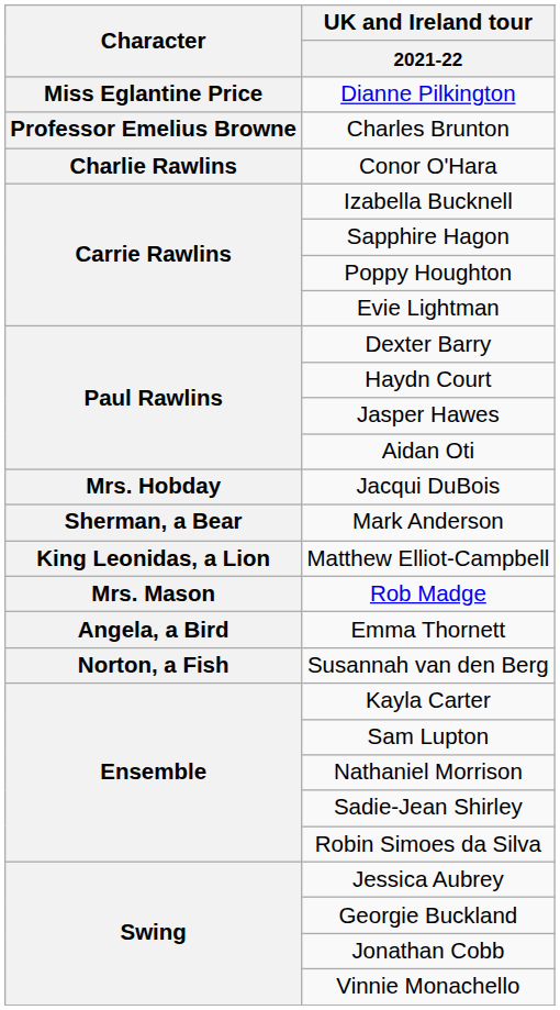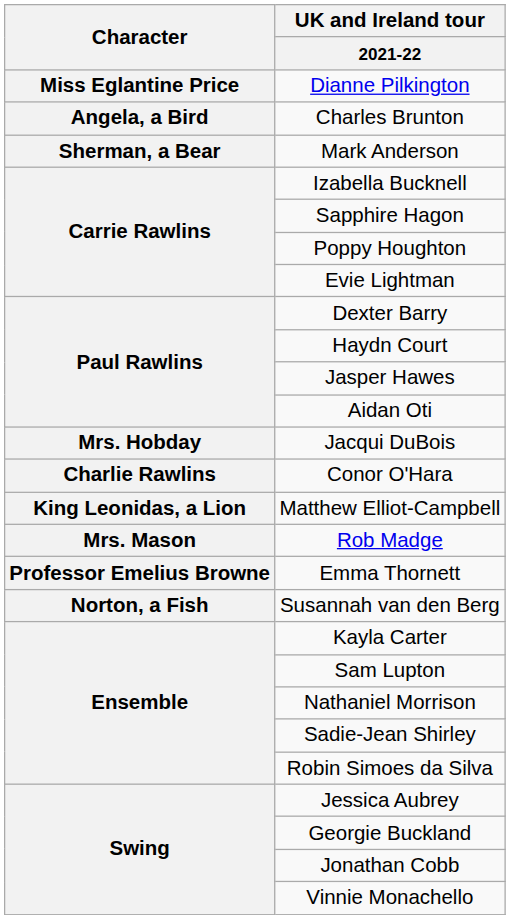 <table class="wikitable">
 <tr>
 <th rowspan="2">Character</th>
 <th>UK and Ireland tour</th>
 </tr>
 <tr>
 <th><small>2021-22</small></th>
 </tr>
 <tr>
 <th>Miss Eglantine Price</th>
 <td align="center"><a href='#'>Dianne Pilkington</a></td>
 </tr>
 <tr>
-<th>Professor Emelius Browne</th>
+<th>Angela, a Bird</th>
 <td align="center">Charles Brunton</td>
 </tr>
 <tr>
-<th>Charlie Rawlins</th>
-<td align="center">Conor O'Hara</td>
+<th>Sherman, a Bear</th>
+<td align="center">Mark Anderson</td>
 </tr>
 <tr>
 <th rowspan="4">Carrie Rawlins</th>
 <td align="center">Izabella Bucknell</td>
 </tr>
 <tr>
 <td align="center">Sapphire Hagon</td>
 </tr>
 <tr>
 <td align="center">Poppy Houghton</td>
 </tr>
 <tr>
 <td align="center">Evie Lightman</td>
 </tr>
 <tr>
 <th rowspan="4">Paul Rawlins</th>
 <td align="center">Dexter Barry</td>
 </tr>
 <tr>
 <td align="center">Haydn Court</td>
 </tr>
 <tr>
 <td align="center">Jasper Hawes</td>
 </tr>
 <tr>
 <td align="center">Aidan Oti</td>
 </tr>
 <tr>
 <th>Mrs. Hobday</th>
 <td align="center">Jacqui DuBois</td>
 </tr>
 <tr>
-<th>Sherman, a Bear</th>
-<td align="center">Mark Anderson</td>
+<th>Charlie Rawlins</th>
+<td align="center">Conor O'Hara</td>
 </tr>
 <tr>
 <th>King Leonidas, a Lion</th>
 <td align="center">Matthew Elliot-Campbell</td>
 </tr>
 <tr>
 <th>Mrs. Mason</th>
 <td align="center"><a href='#'>Rob Madge</a></td>
 </tr>
 <tr>
-<th>Angela, a Bird</th>
+<th>Professor Emelius Browne</th>
 <td align="center">Emma Thornett</td>
 </tr>
 <tr>
 <th>Norton, a Fish</th>
 <td align="center">Susannah van den Berg</td>
 </tr>
 <tr>
 <th rowspan="5">Ensemble</th>
 <td align="center">Kayla Carter</td>
 </tr>
 <tr>
 <td align="center">Sam Lupton</td>
 </tr>
 <tr>
 <td align="center">Nathaniel Morrison</td>
 </tr>
 <tr>
 <td align="center">Sadie-Jean Shirley</td>
 </tr>
 <tr>
 <td align="center">Robin Simoes da Silva</td>
 </tr>
 <tr>
 <th rowspan="4">Swing</th>
 <td align="center">Jessica Aubrey</td>
 </tr>
 <tr>
 <td align="center">Georgie Buckland</td>
 </tr>
 <tr>
 <td align="center">Jonathan Cobb</td>
 </tr>
 <tr>
 <td align="center">Vinnie Monachello</td>
 </tr>
 </table>
